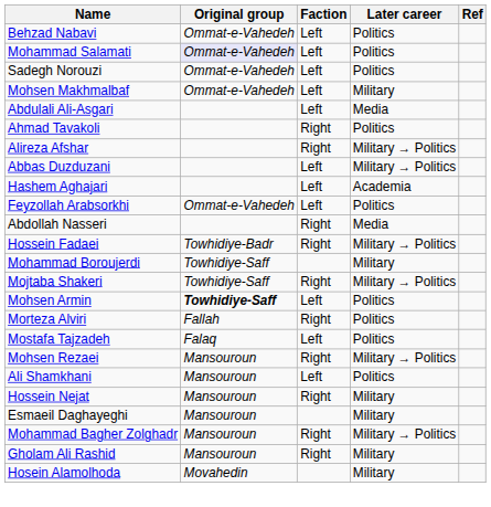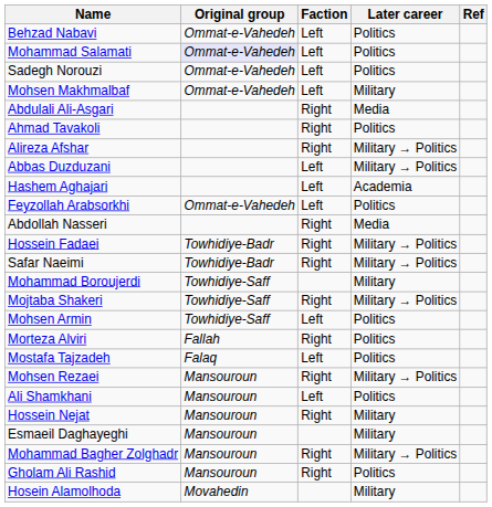 <table class="wikitable sortable" style="text-align:left; font-size:100%; line-height:16px;">
 <tr>
 <th>Name</th>
 <th>Original group</th>
 <th>Faction</th>
 <th>Later career</th>
 <th>Ref</th>
 </tr>
 <tr>
 <td><a href='#'>Behzad Nabavi</a></td>
 <td><em>Ommat-e-Vahedeh</em></td>
 <td>Left</td>
 <td>Politics</td>
 <td></td>
 </tr>
 <tr>
 <td><a href='#'>Mohammad Salamati</a></td>
 <td style="background: lavender;"><em>Ommat-e-Vahedeh</em></td>
 <td>Left</td>
 <td>Politics</td>
 <td></td>
 </tr>
 <tr>
 <td>Sadegh Norouzi</td>
 <td><em>Ommat-e-Vahedeh</em></td>
 <td>Left</td>
 <td>Politics</td>
 <td></td>
 </tr>
 <tr>
 <td><a href='#'>Mohsen Makhmalbaf</a></td>
 <td><em>Ommat-e-Vahedeh</em></td>
 <td>Left</td>
 <td>Military</td>
 <td></td>
 </tr>
 <tr>
 <td><a href='#'>Abdulali Ali-Asgari</a></td>
 <td></td>
-<td>Left</td>
+<td>Right</td>
 <td>Media</td>
 <td></td>
 </tr>
 <tr>
 <td><a href='#'>Ahmad Tavakoli</a></td>
 <td></td>
 <td>Right</td>
 <td>Politics</td>
 <td></td>
 </tr>
 <tr>
 <td><a href='#'>Alireza Afshar</a></td>
 <td></td>
 <td>Right</td>
 <td>Military → Politics</td>
 <td></td>
 </tr>
 <tr>
 <td><a href='#'>Abbas Duzduzani</a></td>
 <td></td>
 <td>Left</td>
 <td>Military → Politics</td>
 </tr>
 <tr>
 <td><a href='#'>Hashem Aghajari</a></td>
 <td></td>
 <td>Left</td>
 <td>Academia</td>
 <td></td>
 </tr>
 <tr>
 <td><a href='#'>Feyzollah Arabsorkhi</a></td>
 <td><em>Ommat-e-Vahedeh</em></td>
 <td>Left</td>
 <td>Politics</td>
 <td></td>
 </tr>
 <tr>
 <td>Abdollah Nasseri</td>
 <td></td>
 <td>Right</td>
 <td>Media</td>
 <td></td>
 </tr>
 <tr>
 <td><a href='#'>Hossein Fadaei</a></td>
 <td><em>Towhidiye-Badr</em></td>
 <td>Right</td>
 <td>Military → Politics</td>
 <td></td>
 </tr>
 <tr>
+<td>Safar Naeimi</td>
+<td><em>Towhidiye-Badr</em></td>
+<td>Right</td>
+<td>Military → Politics</td>
+<td></td>
+</tr>
+<tr>
 <td><a href='#'>Mohammad Boroujerdi</a></td>
 <td><em>Towhidiye-Saff</em></td>
 <td></td>
 <td>Military</td>
 <td></td>
 </tr>
 <tr>
 <td><a href='#'>Mojtaba Shakeri</a></td>
 <td><em>Towhidiye-Saff</em></td>
 <td>Right</td>
 <td>Military → Politics</td>
 <td></td>
 </tr>
 <tr>
 <td><a href='#'>Mohsen Armin</a></td>
-<td><strong><em>Towhidiye-Saff</em></strong></td>
+<td><em>Towhidiye-Saff</em></td>
 <td>Left</td>
 <td>Politics</td>
 <td></td>
 </tr>
 <tr>
 <td><a href='#'>Morteza Alviri</a></td>
 <td><em>Fallah</em></td>
 <td>Right</td>
 <td>Politics</td>
 <td></td>
 </tr>
 <tr>
 <td><a href='#'>Mostafa Tajzadeh</a></td>
 <td><em>Falaq</em></td>
 <td>Left</td>
 <td>Politics</td>
 <td></td>
 </tr>
 <tr>
 <td><a href='#'>Mohsen Rezaei</a></td>
 <td><em>Mansouroun</em></td>
 <td>Right</td>
 <td>Military → Politics</td>
 <td></td>
 </tr>
 <tr>
 <td><a href='#'>Ali Shamkhani</a></td>
 <td><em>Mansouroun</em></td>
 <td>Left</td>
 <td>Politics</td>
 <td></td>
 </tr>
 <tr>
 <td><a href='#'>Hossein Nejat</a></td>
 <td><em>Mansouroun</em></td>
 <td>Right</td>
 <td>Military</td>
 <td></td>
 </tr>
 <tr>
 <td>Esmaeil Daghayeghi</td>
 <td><em>Mansouroun</em></td>
 <td></td>
 <td>Military</td>
 <td></td>
 </tr>
 <tr>
 <td><a href='#'>Mohammad Bagher Zolghadr</a></td>
 <td><em>Mansouroun</em></td>
 <td>Right</td>
 <td>Military → Politics</td>
 <td></td>
 </tr>
 <tr>
 <td><a href='#'>Gholam Ali Rashid</a></td>
 <td><em>Mansouroun</em></td>
 <td>Right</td>
-<td>Military</td>
+<td>Politics</td>
 <td></td>
 </tr>
 <tr>
 <td><a href='#'>Hosein Alamolhoda</a></td>
 <td><em>Movahedin</em></td>
 <td></td>
 <td>Military</td>
 <td></td>
 </tr>
 </table>
